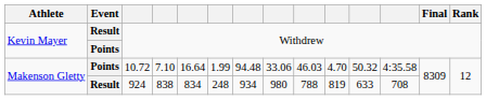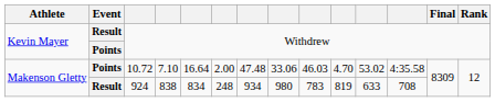 <table class=wikitable style="font-size:90%;">
 <tr>
 <th>Athlete</th>
 <th>Event</th>
 <th></th>
 <th></th>
 <th></th>
 <th></th>
 <th></th>
 <th></th>
 <th></th>
 <th></th>
 <th></th>
 <th></th>
 <th>Final</th>
 <th>Rank</th>
 </tr>
 <tr align=center>
 <td rowspan=2 align=left><a href='#'>Kevin Mayer</a></td>
 <th style="font-size:95%">Result</th>
 <td rowspan=2 colspan=12>Withdrew</td>
 </tr>
 <tr align=center>
 <th style="font-size:95%">Points</th>
 </tr>
 <tr align=center>
 <td rowspan=2 align=left><a href='#'>Makenson Gletty</a></td>
 <th style="font-size:95%">Points</th>
 <td>10.72</td>
 <td>7.10</td>
 <td>16.64</td>
-<td>1.99</td>
-<td>94.48 <strong></strong></td>
+<td>2.00</td>
+<td>47.48 <strong></strong></td>
 <td>33.06</td>
 <td>46.03 <strong></strong></td>
 <td>4.70</td>
-<td>50.32</td>
+<td>53.02</td>
 <td>4:35.58</td>
 <td rowspan=2>8309</td>
 <td rowspan=2>12</td>
 </tr>
 <tr align=center>
 <th style="font-size:95%">Result</th>
 <td>924</td>
 <td>838</td>
 <td>834</td>
 <td>248</td>
 <td>934</td>
 <td>980</td>
-<td>788</td>
+<td>783</td>
 <td>819</td>
 <td>633</td>
 <td>708</td>
 </tr>
 </table>
